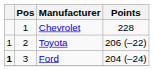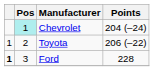 <table class="wikitable" style="font-size: 95%;">
 <tr>
 <th></th>
 <th>Pos</th>
 <th>Manufacturer</th>
 <th>Points</th>
 </tr>
 <tr>
 <td align="left"></td>
-<td style="text-align:center;">1</td>
+<td style="background: paleturquoise; text-align:center;">1</td>
 <td><a href='#'>Chevrolet</a></td>
-<td style="text-align:center;">228</td>
+<td style="text-align:center;">204 (–24)</td>
 </tr>
 <tr>
 <td align="left"> 1</td>
 <td style="text-align:center;">2</td>
 <td><a href='#'>Toyota</a></td>
 <td style="text-align:center;">206 (–22)</td>
 </tr>
 <tr>
 <td align="left"><strong> 1</strong></td>
 <td style="text-align:center;">3</td>
 <td><a href='#'>Ford</a></td>
-<td style="text-align:center;">204 (–24)</td>
+<td style="text-align:center;">228</td>
 </tr>
 <tr class="sortbottom">
 </tr>
 </table>
